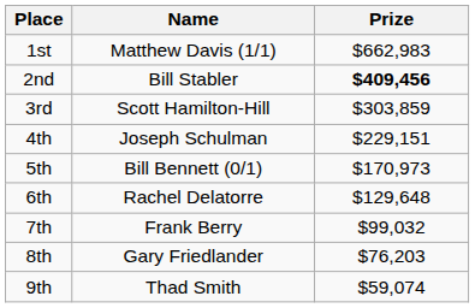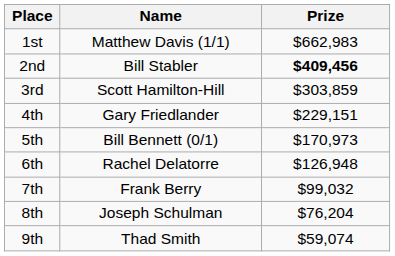 <table class="wikitable">
 <tr>
 <th width="50">Place</th>
 <th width="200">Name</th>
 <th width="125">Prize</th>
 </tr>
 <tr>
 <td align = "center">1st</td>
 <td align = "center">Matthew Davis (1/1)</td>
 <td align = "center">$662,983</td>
 </tr>
 <tr>
 <td align = "center">2nd</td>
 <td align = "center">Bill Stabler</td>
 <td align = "center"><strong>$409,456</strong></td>
 </tr>
 <tr>
 <td align = "center">3rd</td>
 <td align = "center">Scott Hamilton-Hill</td>
 <td align = "center">$303,859</td>
 </tr>
 <tr>
 <td align = "center">4th</td>
-<td align = "center">Joseph Schulman</td>
+<td align = "center">Gary Friedlander</td>
 <td align = "center">$229,151</td>
 </tr>
 <tr>
 <td align = "center">5th</td>
 <td align = "center">Bill Bennett (0/1)</td>
 <td align = "center">$170,973</td>
 </tr>
 <tr>
 <td align = "center">6th</td>
 <td align = "center">Rachel Delatorre</td>
-<td align = "center">$129,648</td>
+<td align = "center">$126,948</td>
 </tr>
 <tr>
 <td align = "center">7th</td>
 <td align = "center">Frank Berry</td>
 <td align = "center">$99,032</td>
 </tr>
 <tr>
 <td align = "center">8th</td>
-<td align = "center">Gary Friedlander</td>
-<td align = "center">$76,203</td>
+<td align = "center">Joseph Schulman</td>
+<td align = "center">$76,204</td>
 </tr>
 <tr>
 <td align = "center">9th</td>
 <td align = "center">Thad Smith</td>
 <td align = "center">$59,074</td>
 </tr>
 </table>
